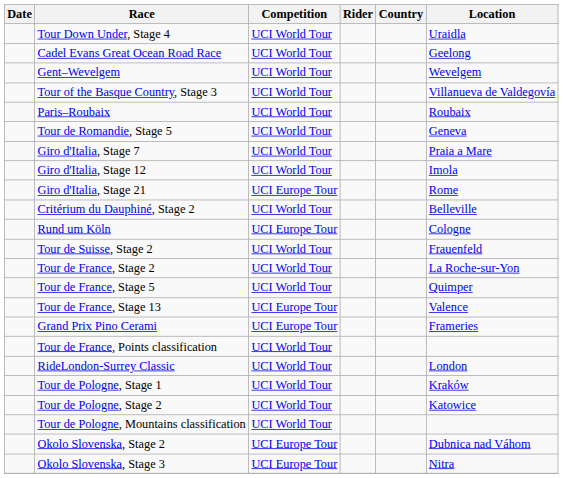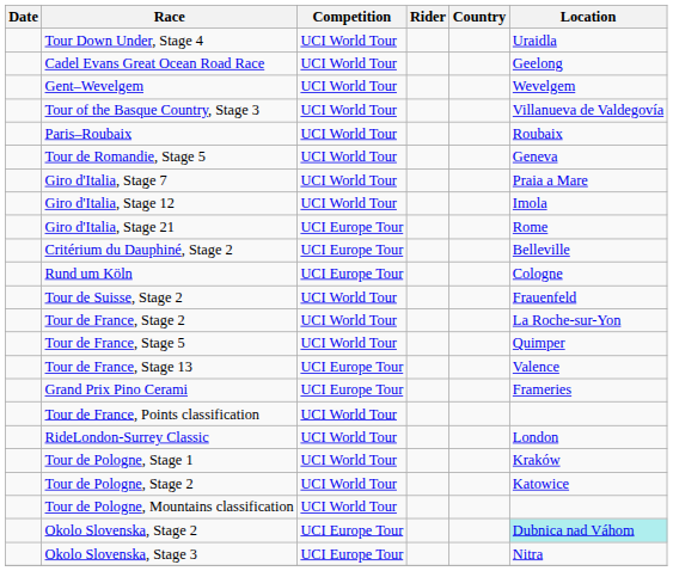 <table class="wikitable sortable">
 <tr>
 <th>Date</th>
 <th>Race</th>
 <th>Competition</th>
 <th>Rider</th>
 <th>Country</th>
 <th>Location</th>
 </tr>
 <tr>
 <td></td>
 <td><a href='#'>Tour Down Under</a>, Stage 4</td>
 <td><a href='#'>UCI World Tour</a></td>
 <td></td>
 <td></td>
 <td><a href='#'>Uraidla</a></td>
 </tr>
 <tr>
 <td></td>
 <td><a href='#'>Cadel Evans Great Ocean Road Race</a></td>
 <td><a href='#'>UCI World Tour</a></td>
 <td></td>
 <td></td>
 <td><a href='#'>Geelong</a></td>
 </tr>
 <tr>
 <td></td>
 <td><a href='#'>Gent–Wevelgem</a></td>
 <td><a href='#'>UCI World Tour</a></td>
 <td></td>
 <td></td>
 <td><a href='#'>Wevelgem</a></td>
 </tr>
 <tr>
 <td></td>
 <td><a href='#'>Tour of the Basque Country</a>, Stage 3</td>
 <td><a href='#'>UCI World Tour</a></td>
 <td></td>
 <td></td>
 <td><a href='#'>Villanueva de Valdegovía</a></td>
 </tr>
 <tr>
 <td></td>
 <td><a href='#'>Paris–Roubaix</a></td>
 <td><a href='#'>UCI World Tour</a></td>
 <td></td>
 <td></td>
 <td><a href='#'>Roubaix</a></td>
 </tr>
 <tr>
 <td></td>
 <td><a href='#'>Tour de Romandie</a>, Stage 5</td>
 <td><a href='#'>UCI World Tour</a></td>
 <td></td>
 <td></td>
 <td><a href='#'>Geneva</a></td>
 </tr>
 <tr>
 <td></td>
 <td><a href='#'>Giro d'Italia</a>, Stage 7</td>
 <td><a href='#'>UCI World Tour</a></td>
 <td></td>
 <td></td>
 <td><a href='#'>Praia a Mare</a></td>
 </tr>
 <tr>
 <td></td>
 <td><a href='#'>Giro d'Italia</a>, Stage 12</td>
 <td><a href='#'>UCI World Tour</a></td>
 <td></td>
 <td></td>
 <td><a href='#'>Imola</a></td>
 </tr>
 <tr>
 <td></td>
 <td><a href='#'>Giro d'Italia</a>, Stage 21</td>
 <td><a href='#'>UCI Europe Tour</a></td>
 <td></td>
 <td></td>
 <td><a href='#'>Rome</a></td>
 </tr>
 <tr>
 <td></td>
 <td><a href='#'>Critérium du Dauphiné</a>, Stage 2</td>
-<td><a href='#'>UCI World Tour</a></td>
+<td><a href='#'>UCI Europe Tour</a></td>
 <td></td>
 <td></td>
 <td><a href='#'>Belleville</a></td>
 </tr>
 <tr>
 <td></td>
 <td><a href='#'>Rund um Köln</a></td>
 <td><a href='#'>UCI Europe Tour</a></td>
 <td></td>
 <td></td>
 <td><a href='#'>Cologne</a></td>
 </tr>
 <tr>
 <td></td>
 <td><a href='#'>Tour de Suisse</a>, Stage 2</td>
 <td><a href='#'>UCI World Tour</a></td>
 <td></td>
 <td></td>
 <td><a href='#'>Frauenfeld</a></td>
 </tr>
 <tr>
 <td></td>
 <td><a href='#'>Tour de France</a>, Stage 2</td>
 <td><a href='#'>UCI World Tour</a></td>
 <td></td>
 <td></td>
 <td><a href='#'>La Roche-sur-Yon</a></td>
 </tr>
 <tr>
 <td></td>
 <td><a href='#'>Tour de France</a>, Stage 5</td>
 <td><a href='#'>UCI World Tour</a></td>
 <td></td>
 <td></td>
 <td><a href='#'>Quimper</a></td>
 </tr>
 <tr>
 <td></td>
 <td><a href='#'>Tour de France</a>, Stage 13</td>
 <td><a href='#'>UCI Europe Tour</a></td>
 <td></td>
 <td></td>
 <td><a href='#'>Valence</a></td>
 </tr>
 <tr>
 <td></td>
 <td><a href='#'>Grand Prix Pino Cerami</a></td>
 <td><a href='#'>UCI Europe Tour</a></td>
 <td></td>
 <td></td>
 <td><a href='#'>Frameries</a></td>
 </tr>
 <tr>
 <td></td>
 <td><a href='#'>Tour de France</a>, Points classification</td>
 <td><a href='#'>UCI World Tour</a></td>
 <td></td>
 <td></td>
 <td></td>
 </tr>
 <tr>
 <td></td>
 <td><a href='#'>RideLondon-Surrey Classic</a></td>
 <td><a href='#'>UCI World Tour</a></td>
 <td></td>
 <td></td>
 <td><a href='#'>London</a></td>
 </tr>
 <tr>
 <td></td>
 <td><a href='#'>Tour de Pologne</a>, Stage 1</td>
 <td><a href='#'>UCI World Tour</a></td>
 <td></td>
 <td></td>
 <td><a href='#'>Kraków</a></td>
 </tr>
 <tr>
 <td></td>
 <td><a href='#'>Tour de Pologne</a>, Stage 2</td>
 <td><a href='#'>UCI World Tour</a></td>
 <td></td>
 <td></td>
 <td><a href='#'>Katowice</a></td>
 </tr>
 <tr>
 <td></td>
 <td><a href='#'>Tour de Pologne</a>, Mountains classification</td>
 <td><a href='#'>UCI World Tour</a></td>
 <td></td>
 <td></td>
 <td></td>
 </tr>
 <tr>
 <td></td>
 <td><a href='#'>Okolo Slovenska</a>, Stage 2</td>
 <td><a href='#'>UCI Europe Tour</a></td>
 <td></td>
 <td></td>
-<td><a href='#'>Dubnica nad Váhom</a></td>
+<td style="background: paleturquoise;"><a href='#'>Dubnica nad Váhom</a></td>
 </tr>
 <tr>
 <td></td>
 <td><a href='#'>Okolo Slovenska</a>, Stage 3</td>
 <td><a href='#'>UCI Europe Tour</a></td>
 <td></td>
 <td></td>
 <td><a href='#'>Nitra</a></td>
 </tr>
 <tr>
 </tr>
 </table>
